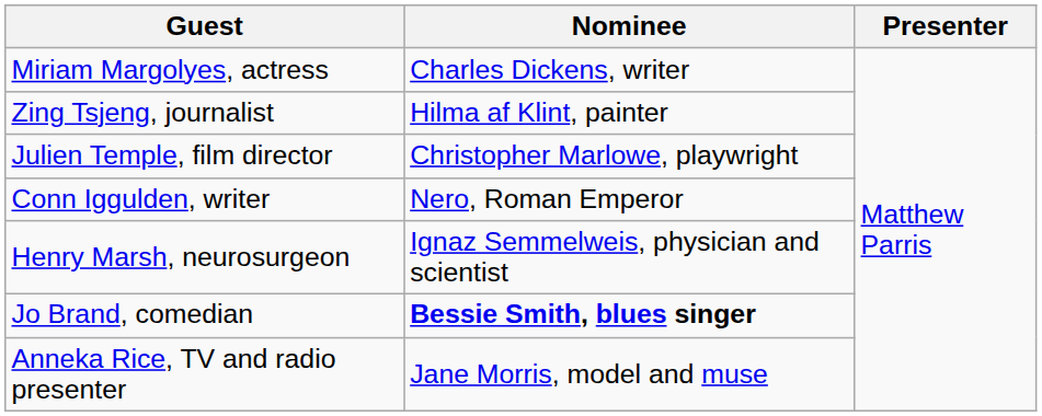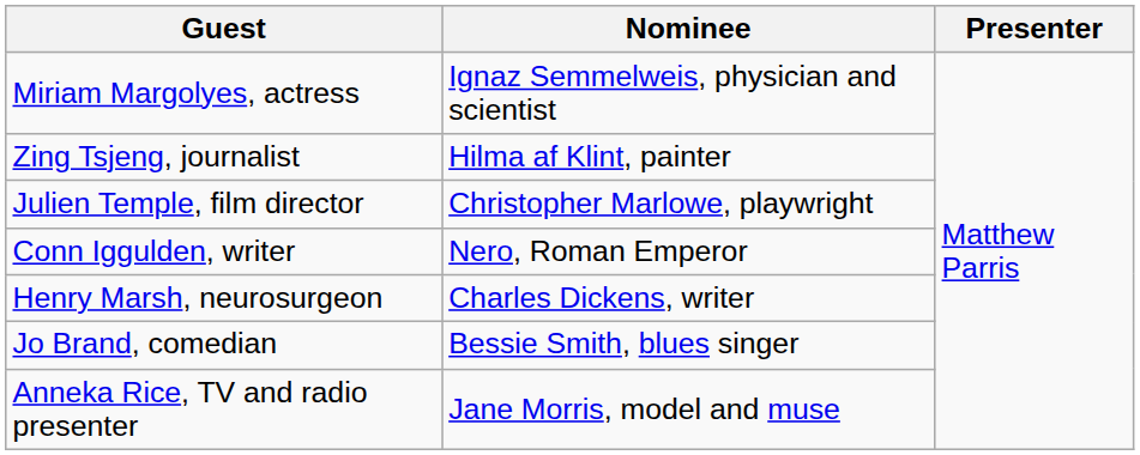 <table class="wikitable">
 <tr>
 <th>Guest</th>
 <th>Nominee</th>
 <th>Presenter</th>
 </tr>
 <tr>
 <td><a href='#'>Miriam Margolyes</a>, actress</td>
-<td><a href='#'>Charles Dickens</a>, writer</td>
+<td><a href='#'>Ignaz Semmelweis</a>, physician and scientist</td>
 <td rowspan="7"><a href='#'>Matthew Parris</a></td>
 </tr>
 <tr>
 <td><a href='#'>Zing Tsjeng</a>, journalist</td>
 <td><a href='#'>Hilma af Klint</a>, painter</td>
 </tr>
 <tr>
 <td><a href='#'>Julien Temple</a>, film director</td>
 <td><a href='#'>Christopher Marlowe</a>, playwright</td>
 </tr>
 <tr>
 <td><a href='#'>Conn Iggulden</a>, writer</td>
 <td><a href='#'>Nero</a>, Roman Emperor</td>
 </tr>
 <tr>
 <td><a href='#'>Henry Marsh</a>, neurosurgeon</td>
-<td><a href='#'>Ignaz Semmelweis</a>, physician and scientist</td>
+<td><a href='#'>Charles Dickens</a>, writer</td>
 </tr>
 <tr>
 <td><a href='#'>Jo Brand</a>, comedian</td>
-<td><strong><a href='#'>Bessie Smith</a>, <a href='#'>blues</a> singer</strong></td>
+<td><a href='#'>Bessie Smith</a>, <a href='#'>blues</a> singer</td>
 </tr>
 <tr>
 <td><a href='#'>Anneka Rice</a>, TV and radio presenter</td>
 <td><a href='#'>Jane Morris</a>, model and <a href='#'>muse</a></td>
 </tr>
 </table>
